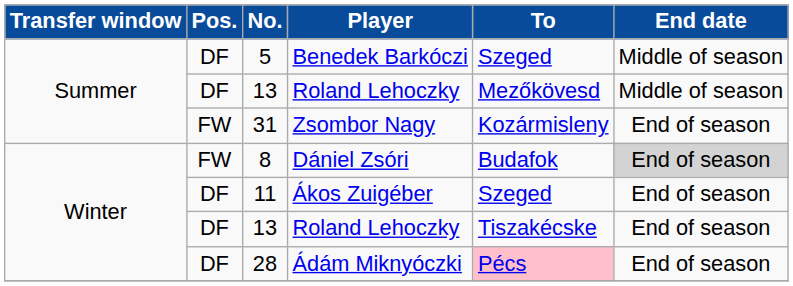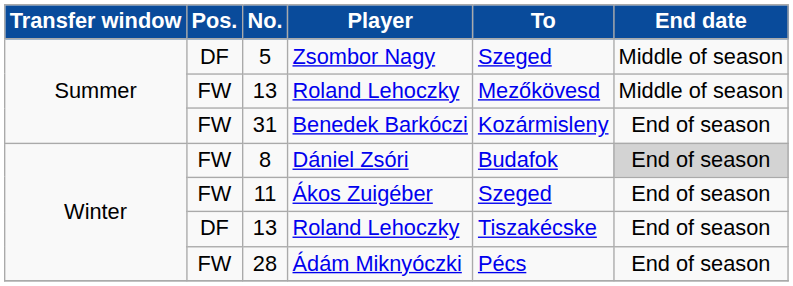 <table class="wikitable plainrowheaders sortable">
 <tr>
 <th style="background-color:#094B9B;color:white">Transfer window</th>
 <th style="background-color:#094B9B;color:white">Pos.</th>
 <th style="background-color:#094B9B;color:white">No.</th>
 <th style="background-color:#094B9B;color:white">Player</th>
 <th style="background-color:#094B9B;color:white">To</th>
 <th style="background-color:#094B9B;color:white">End date</th>
 </tr>
 <tr>
 <td rowspan="3" style="text-align:center;">Summer</td>
 <td style="text-align:center;">DF</td>
 <td style="text-align:center;">5</td>
-<td style="text-align:left;"> <a href='#'>Benedek Barkóczi</a></td>
+<td style="text-align:left;"> <a href='#'>Zsombor Nagy</a></td>
 <td style="text-align:left;"><a href='#'>Szeged</a></td>
 <td style="text-align:center;">Middle of season</td>
 </tr>
 <tr>
-<td style="text-align:center;">DF</td>
+<td style="text-align:center;">FW</td>
 <td style="text-align:center;">13</td>
 <td style="text-align:left;"> <a href='#'>Roland Lehoczky</a></td>
 <td style="text-align:left;"><a href='#'>Mezőkövesd</a></td>
 <td style="text-align:center;">Middle of season</td>
 </tr>
 <tr>
 <td style="text-align:center;">FW</td>
 <td style="text-align:center;">31</td>
-<td style="text-align:left;"> <a href='#'>Zsombor Nagy</a></td>
+<td style="text-align:left;"> <a href='#'>Benedek Barkóczi</a></td>
 <td style="text-align:left;"><a href='#'>Kozármisleny</a></td>
 <td style="text-align:center;">End of season</td>
 </tr>
 <tr>
 <td rowspan="4" style="text-align:center;">Winter</td>
 <td style="text-align:center;">FW</td>
 <td style="text-align:center;">8</td>
 <td style="text-align:left;"> <a href='#'>Dániel Zsóri</a></td>
 <td style="text-align:left;"><a href='#'>Budafok</a></td>
 <td style="background: lightgrey; text-align:center;">End of season</td>
 </tr>
 <tr>
-<td style="text-align:center;">DF</td>
+<td style="text-align:center;">FW</td>
 <td style="text-align:center;">11</td>
 <td style="text-align:left;"> <a href='#'>Ákos Zuigéber</a></td>
 <td style="text-align:left;"><a href='#'>Szeged</a></td>
 <td style="text-align:center;">End of season</td>
 </tr>
 <tr>
 <td style="text-align:center;">DF</td>
 <td style="text-align:center;">13</td>
 <td style="text-align:left;"> <a href='#'>Roland Lehoczky</a></td>
 <td style="text-align:left;"><a href='#'>Tiszakécske</a></td>
 <td style="text-align:center;">End of season</td>
 </tr>
 <tr>
-<td style="text-align:center;">DF</td>
+<td style="text-align:center;">FW</td>
 <td style="text-align:center;">28</td>
 <td style="text-align:left;"> <a href='#'>Ádám Miknyóczki</a></td>
-<td style="background: pink; text-align:left;"><a href='#'>Pécs</a></td>
+<td style="text-align:left;"><a href='#'>Pécs</a></td>
 <td style="text-align:center;">End of season</td>
 </tr>
 <tr>
 </tr>
 </table>
